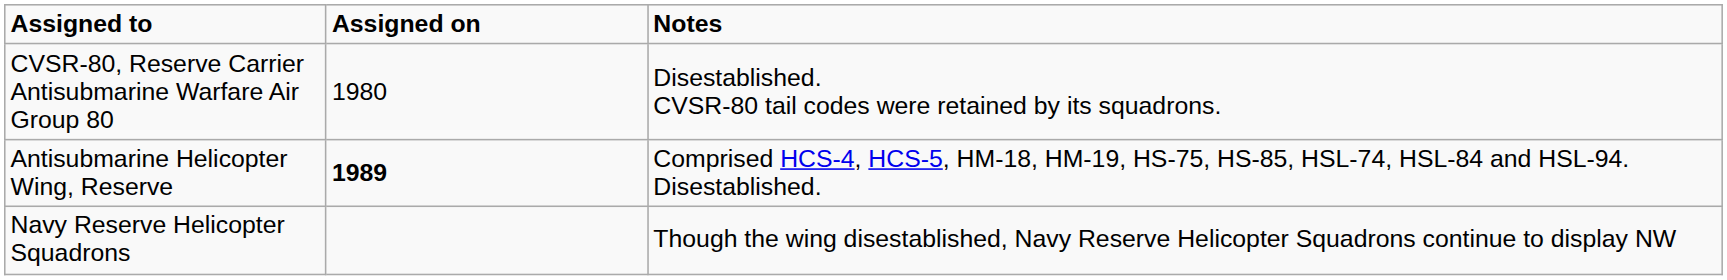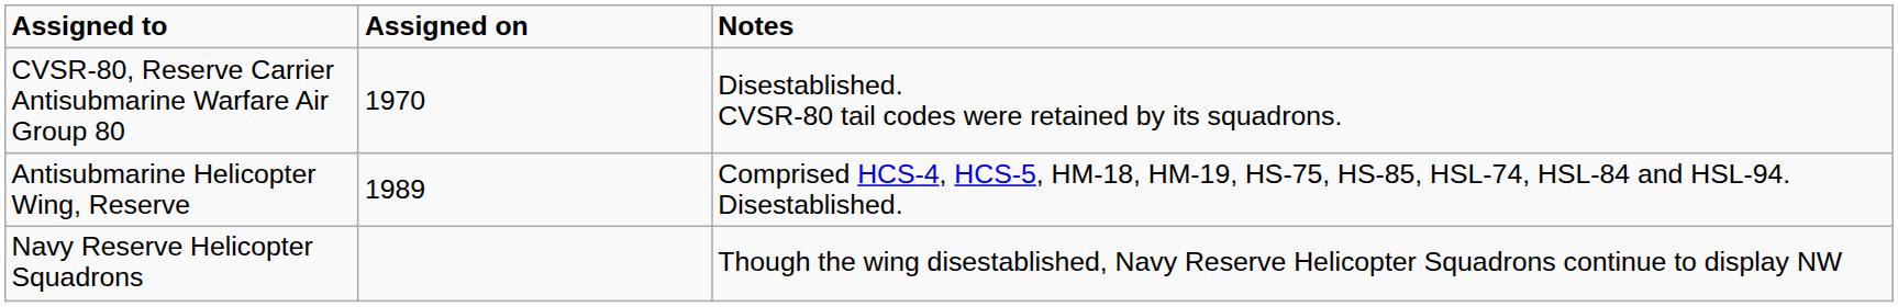 <table class="wikitable" style="width: 70%;">
 <tr>
 <td style="width: 200px;"><strong>Assigned to</strong></td>
 <td style="width: 200px;"><strong>Assigned on</strong></td>
 <td><strong>Notes</strong></td>
 </tr>
 <tr>
 <td>CVSR-80, Reserve Carrier Antisubmarine Warfare Air Group 80</td>
-<td>1980</td>
+<td>1970</td>
 <td>Disestablished.<br>CVSR-80 tail codes were retained by its squadrons.</td>
 </tr>
 <tr>
 <td>Antisubmarine Helicopter Wing, Reserve</td>
-<td><strong>1989</strong></td>
+<td>1989</td>
 <td>Comprised <a href='#'>HCS-4</a>, <a href='#'>HCS-5</a>, HM-18, HM-19, HS-75, HS-85, HSL-74, HSL-84 and HSL-94.<br>Disestablished.</td>
 </tr>
 <tr>
 <td>Navy Reserve Helicopter Squadrons</td>
 <td></td>
 <td>Though the wing disestablished, Navy Reserve Helicopter Squadrons continue to display NW</td>
 </tr>
 </table>
